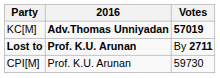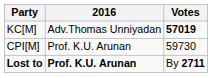 <table class="wikitable ">
 <tr>
 <th scope="col" class="unsortable">Party</th>
 <th scope="col" class="unsortable">2016</th>
 <th scope="col" class="unsortable">Votes</th>
 </tr>
 <tr>
 <td>KC[M]</td>
-<td><strong>Adv.Thomas Unniyadan</strong></td>
+<td>Adv.Thomas Unniyadan</td>
 <td><strong>57019</strong></td>
+</tr>
+<tr>
+<td>CPI[M]</td>
+<td>Prof. K.U. Arunan</td>
+<td>59730</td>
 </tr>
 <tr>
 <td><strong>Lost to</strong></td>
 <td><strong>Prof. K.U. Arunan	</strong></td>
 <td>By <strong>2711</strong></td>
 </tr>
-<tr>
-<td>CPI[M]</td>
-<td>Prof. K.U. Arunan</td>
-<td>59730</td>
-</tr>
 </table>
